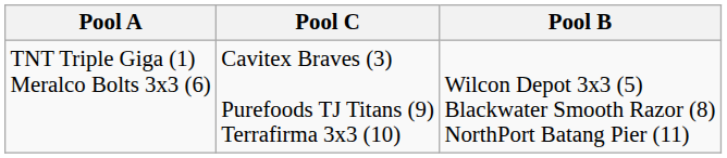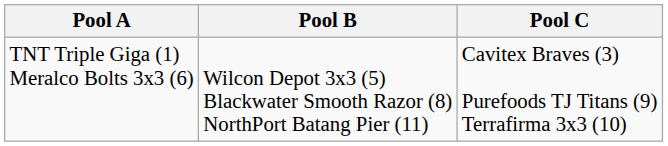 <table class=wikitable>
 <tr>
 <th>Pool A</th>
+<th>Pool B</th>
 <th>Pool C</th>
-<th>Pool B</th>
 </tr>
 <tr valign=top>
 <td>TNT Triple Giga (1) <br> Meralco Bolts 3x3 (6) <br> </td>
+<td> <br> Wilcon Depot 3x3 (5) <br> Blackwater Smooth Razor (8) <br> NorthPort Batang Pier (11)</td>
 <td>Cavitex Braves (3) <br>  <br> Purefoods TJ Titans (9) <br> Terrafirma 3x3 (10)</td>
-<td> <br> Wilcon Depot 3x3 (5) <br> Blackwater Smooth Razor (8) <br> NorthPort Batang Pier (11)</td>
 </tr>
 </table>
